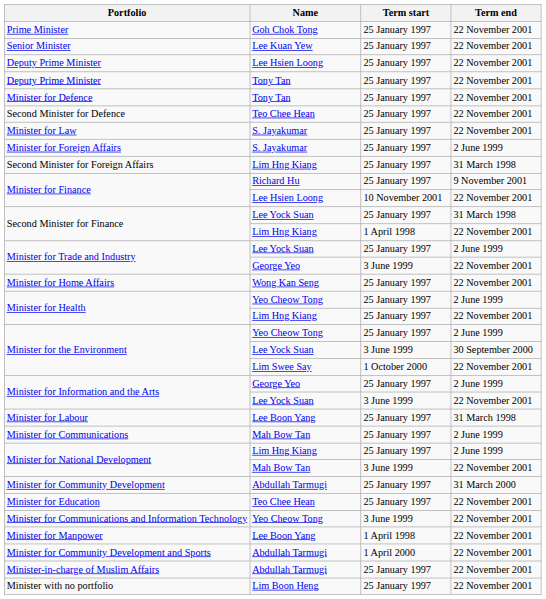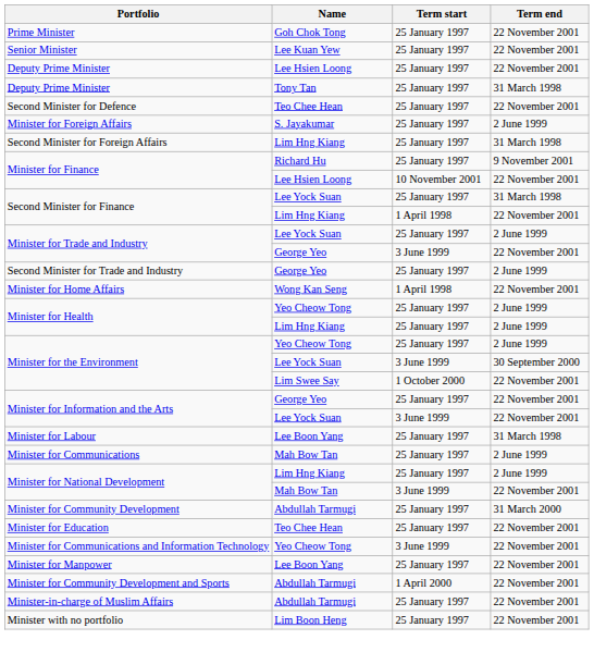 <table class="wikitable unsortable" style="font-size: 90%;">
 <tr>
 <th scope="col">Portfolio</th>
 <th scope="col" width="150px">Name</th>
 <th scope="col" width="120px">Term start</th>
 <th scope="col" width="120px">Term end</th>
 </tr>
 <tr>
 <td><a href='#'>Prime Minister</a></td>
 <td><a href='#'>Goh Chok Tong</a></td>
 <td>25 January 1997</td>
 <td>22 November 2001</td>
 </tr>
 <tr>
 <td><a href='#'>Senior Minister</a></td>
 <td><a href='#'>Lee Kuan Yew</a></td>
 <td>25 January 1997</td>
 <td>22 November 2001</td>
 </tr>
 <tr>
 <td><a href='#'>Deputy Prime Minister</a></td>
 <td><a href='#'>Lee Hsien Loong</a></td>
 <td>25 January 1997</td>
 <td>22 November 2001</td>
 </tr>
 <tr>
 <td><a href='#'>Deputy Prime Minister</a></td>
 <td><a href='#'>Tony Tan</a></td>
 <td>25 January 1997</td>
-<td>22 November 2001</td>
-</tr>
-<tr>
-<td><a href='#'>Minister for Defence</a></td>
-<td><a href='#'>Tony Tan</a></td>
-<td>25 January 1997</td>
-<td>22 November 2001</td>
+<td>31 March 1998</td>
 </tr>
 <tr>
 <td>Second Minister for Defence</td>
 <td><a href='#'>Teo Chee Hean</a></td>
-<td>25 January 1997</td>
-<td>22 November 2001</td>
-</tr>
-<tr>
-<td><a href='#'>Minister for Law</a></td>
-<td><a href='#'>S. Jayakumar</a></td>
 <td>25 January 1997</td>
 <td>22 November 2001</td>
 </tr>
 <tr>
 <td><a href='#'>Minister for Foreign Affairs</a></td>
 <td><a href='#'>S. Jayakumar</a></td>
 <td>25 January 1997</td>
 <td>2 June 1999</td>
 </tr>
 <tr>
 <td>Second Minister for Foreign Affairs</td>
 <td><a href='#'>Lim Hng Kiang</a></td>
 <td>25 January 1997</td>
 <td>31 March 1998</td>
 </tr>
 <tr>
 <td rowspan="2"><a href='#'>Minister for Finance</a></td>
 <td><a href='#'>Richard Hu</a></td>
 <td>25 January 1997</td>
 <td>9 November 2001</td>
 </tr>
 <tr>
 <td><a href='#'>Lee Hsien Loong</a></td>
 <td>10 November 2001</td>
 <td>22 November 2001</td>
 </tr>
 <tr>
 <td rowspan="2">Second Minister for Finance</td>
 <td><a href='#'>Lee Yock Suan</a></td>
 <td>25 January 1997</td>
 <td>31 March 1998</td>
 </tr>
 <tr>
 <td><a href='#'>Lim Hng Kiang</a></td>
 <td>1 April 1998</td>
 <td>22 November 2001</td>
 </tr>
 <tr>
 <td rowspan="2"><a href='#'>Minister for Trade and Industry</a></td>
 <td><a href='#'>Lee Yock Suan</a></td>
 <td>25 January 1997</td>
 <td>2 June 1999</td>
 </tr>
 <tr>
 <td><a href='#'>George Yeo</a></td>
 <td>3 June 1999</td>
 <td>22 November 2001</td>
 </tr>
 <tr>
+<td>Second Minister for Trade and Industry</td>
+<td><a href='#'>George Yeo</a></td>
+<td>25 January 1997</td>
+<td>2 June 1999</td>
+</tr>
+<tr>
 <td><a href='#'>Minister for Home Affairs</a></td>
 <td><a href='#'>Wong Kan Seng</a></td>
-<td>25 January 1997</td>
+<td>1 April 1998</td>
 <td>22 November 2001</td>
 </tr>
 <tr>
 <td rowspan="2"><a href='#'>Minister for Health</a></td>
 <td><a href='#'>Yeo Cheow Tong</a></td>
 <td>25 January 1997</td>
 <td>2 June 1999</td>
 </tr>
 <tr>
 <td><a href='#'>Lim Hng Kiang</a></td>
 <td>25 January 1997</td>
-<td>22 November 2001</td>
+<td>2 June 1999</td>
 </tr>
 <tr>
 <td rowspan="3"><a href='#'>Minister for the Environment</a></td>
 <td><a href='#'>Yeo Cheow Tong</a></td>
 <td>25 January 1997</td>
 <td>2 June 1999</td>
 </tr>
 <tr>
 <td><a href='#'>Lee Yock Suan</a></td>
 <td>3 June 1999</td>
 <td>30 September 2000</td>
 </tr>
 <tr>
 <td><a href='#'>Lim Swee Say</a></td>
 <td>1 October 2000</td>
 <td>22 November 2001</td>
 </tr>
 <tr>
 <td rowspan="2"><a href='#'>Minister for Information and the Arts</a></td>
 <td><a href='#'>George Yeo</a></td>
 <td>25 January 1997</td>
-<td>2 June 1999</td>
+<td>22 November 2001</td>
 </tr>
 <tr>
 <td><a href='#'>Lee Yock Suan</a></td>
 <td>3 June 1999</td>
 <td>22 November 2001</td>
 </tr>
 <tr>
 <td><a href='#'>Minister for Labour</a></td>
 <td><a href='#'>Lee Boon Yang</a></td>
 <td>25 January 1997</td>
 <td>31 March 1998</td>
 </tr>
 <tr>
 <td><a href='#'>Minister for Communications</a></td>
 <td><a href='#'>Mah Bow Tan</a></td>
 <td>25 January 1997</td>
 <td>2 June 1999</td>
 </tr>
 <tr>
 <td rowspan="2"><a href='#'>Minister for National Development</a></td>
 <td><a href='#'>Lim Hng Kiang</a></td>
 <td>25 January 1997</td>
 <td>2 June 1999</td>
 </tr>
 <tr>
 <td><a href='#'>Mah Bow Tan</a></td>
 <td>3 June 1999</td>
 <td>22 November 2001</td>
 </tr>
 <tr>
 <td><a href='#'>Minister for Community Development</a></td>
 <td><a href='#'>Abdullah Tarmugi</a></td>
 <td>25 January 1997</td>
 <td>31 March 2000</td>
 </tr>
 <tr>
 <td><a href='#'>Minister for Education</a></td>
 <td><a href='#'>Teo Chee Hean</a></td>
 <td>25 January 1997</td>
 <td>22 November 2001</td>
 </tr>
 <tr>
 <td><a href='#'>Minister for Communications and Information Technology</a></td>
 <td><a href='#'>Yeo Cheow Tong</a></td>
 <td>3 June 1999</td>
 <td>22 November 2001</td>
 </tr>
 <tr>
 <td><a href='#'>Minister for Manpower</a></td>
 <td><a href='#'>Lee Boon Yang</a></td>
-<td>1 April 1998</td>
+<td>25 January 1997</td>
 <td>22 November 2001</td>
 </tr>
 <tr>
 <td><a href='#'>Minister for Community Development and Sports</a></td>
 <td><a href='#'>Abdullah Tarmugi</a></td>
 <td>1 April 2000</td>
 <td>22 November 2001</td>
 </tr>
 <tr>
 <td><a href='#'>Minister-in-charge of Muslim Affairs</a></td>
 <td><a href='#'>Abdullah Tarmugi</a></td>
 <td>25 January 1997</td>
 <td>22 November 2001</td>
 </tr>
 <tr>
 <td>Minister with no portfolio</td>
 <td><a href='#'>Lim Boon Heng</a></td>
 <td>25 January 1997</td>
 <td>22 November 2001</td>
 </tr>
 </table>
